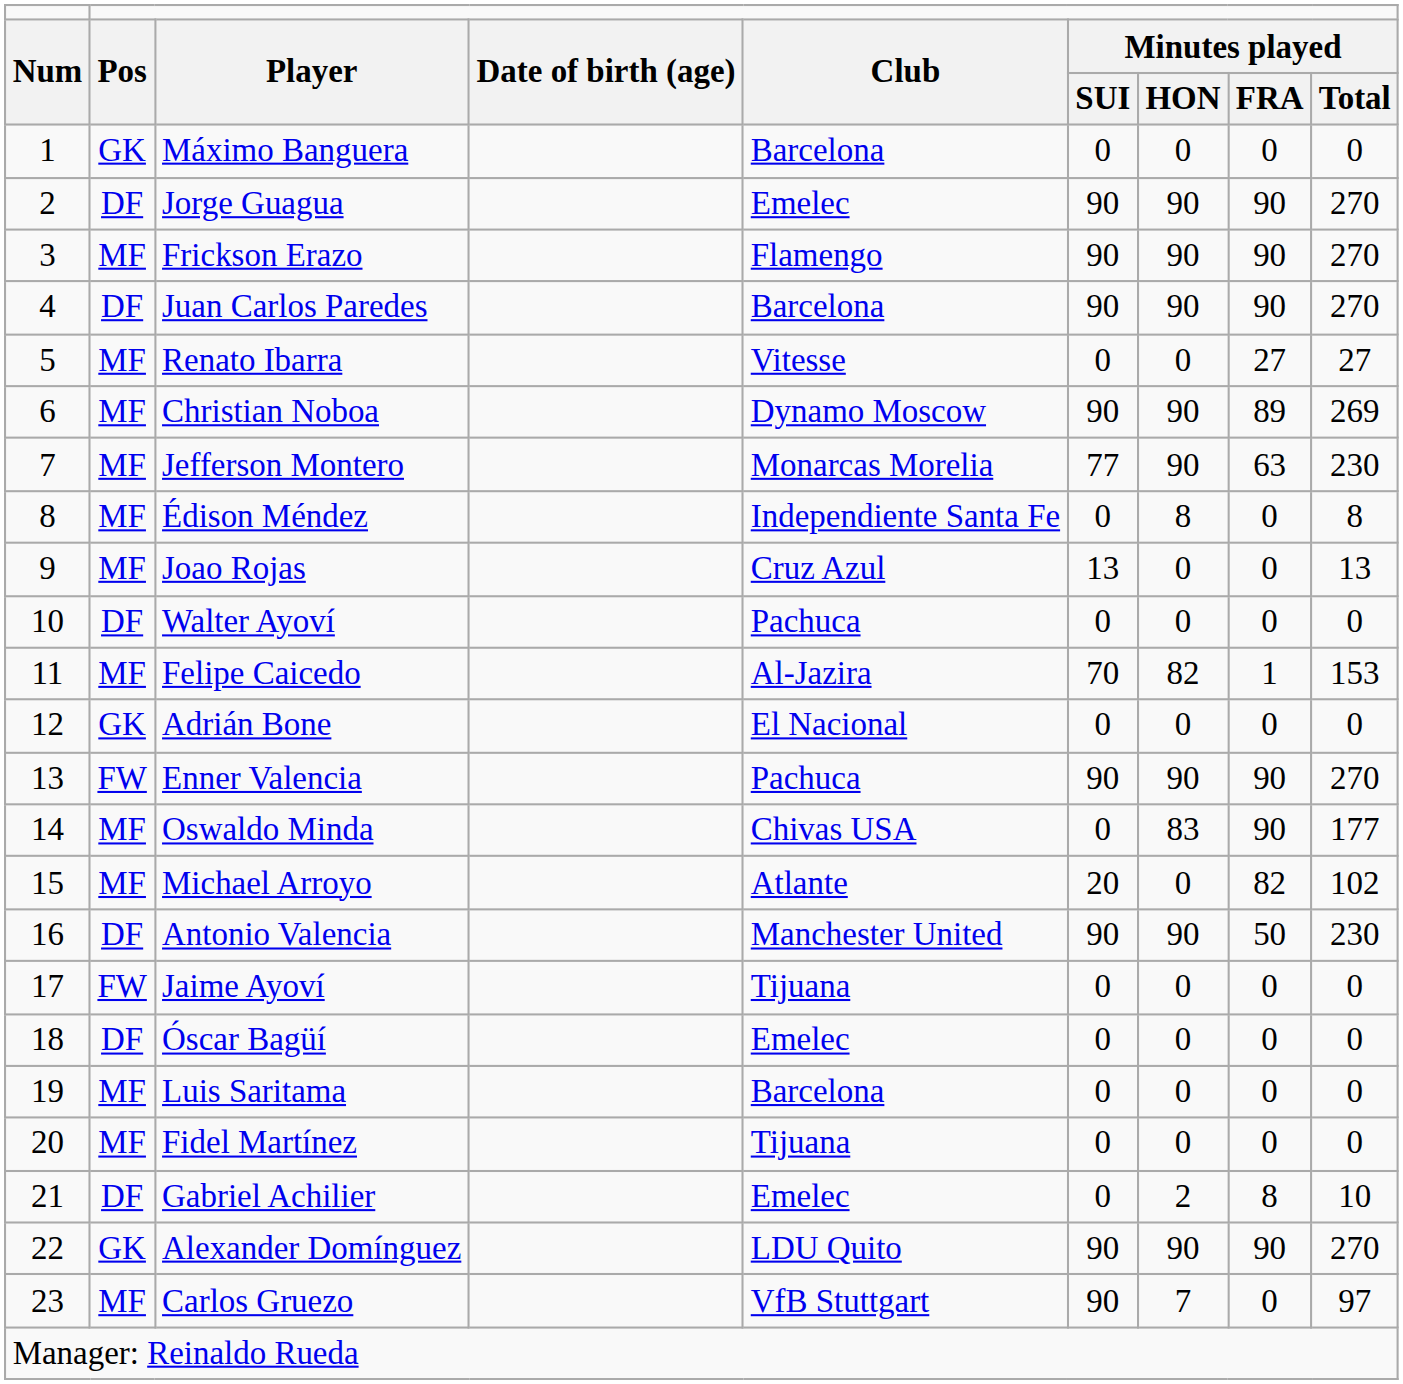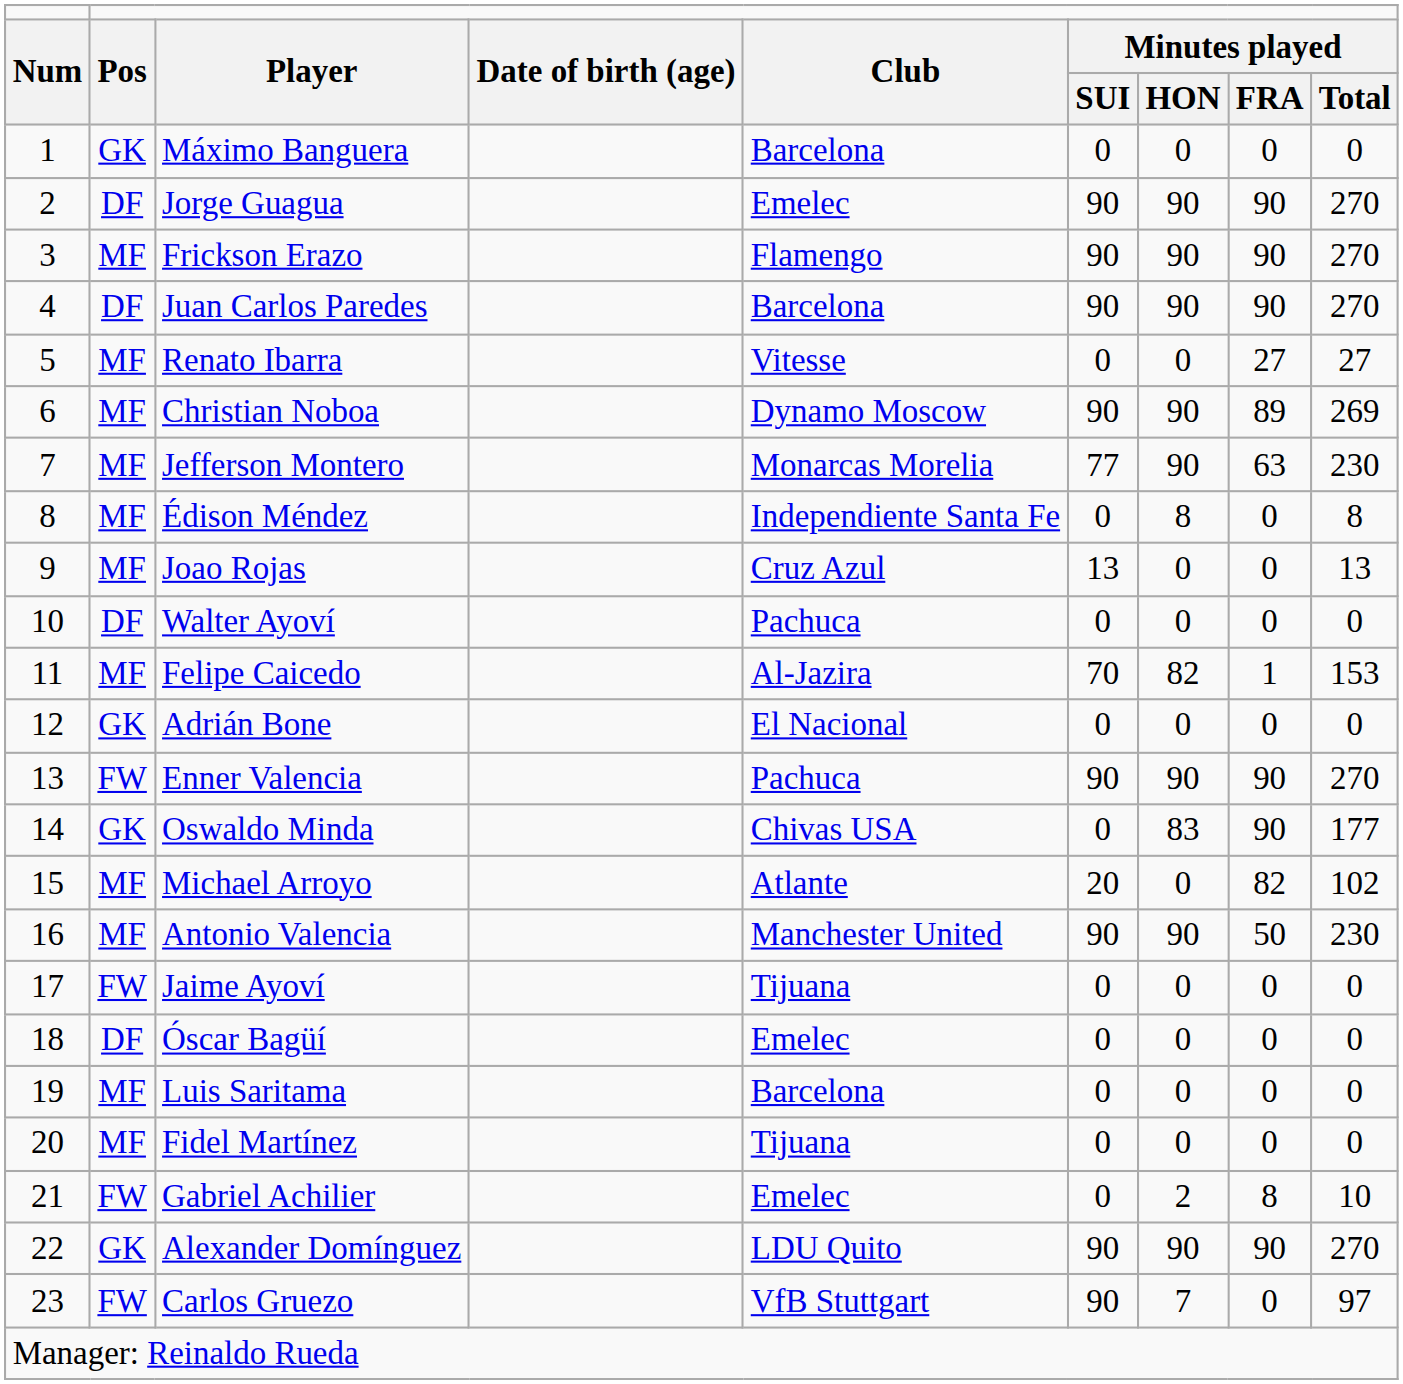 <table class="wikitable" style="text-align:center">
 <tr>
 <td></td>
 </tr>
 <tr>
 <th rowspan=2>Num</th>
 <th rowspan=2>Pos</th>
 <th rowspan=2>Player</th>
 <th rowspan=2>Date of birth (age)</th>
 <th rowspan=2>Club</th>
 <th colspan=4>Minutes played</th>
 </tr>
 <tr>
 <th>SUI</th>
 <th>HON</th>
 <th>FRA</th>
 <th>Total</th>
 </tr>
 <tr>
 <td>1</td>
 <td><a href='#'>GK</a></td>
 <td align=left><a href='#'>Máximo Banguera</a></td>
 <td align=left></td>
 <td align=left> <a href='#'>Barcelona</a></td>
 <td>0</td>
 <td>0</td>
 <td>0</td>
 <td>0</td>
 </tr>
 <tr>
 <td>2</td>
 <td><a href='#'>DF</a></td>
 <td align=left><a href='#'>Jorge Guagua</a></td>
 <td align=left></td>
 <td align=left> <a href='#'>Emelec</a></td>
 <td>90</td>
 <td>90</td>
 <td>90</td>
 <td>270</td>
 </tr>
 <tr>
 <td>3</td>
 <td><a href='#'>MF</a></td>
 <td align=left><a href='#'>Frickson Erazo</a></td>
 <td align=left></td>
 <td align=left> <a href='#'>Flamengo</a></td>
 <td>90</td>
 <td>90</td>
 <td>90</td>
 <td>270</td>
 </tr>
 <tr>
 <td>4</td>
 <td><a href='#'>DF</a></td>
 <td align=left><a href='#'>Juan Carlos Paredes</a></td>
 <td align=left></td>
 <td align=left> <a href='#'>Barcelona</a></td>
 <td>90</td>
 <td>90</td>
 <td>90</td>
 <td>270</td>
 </tr>
 <tr>
 <td>5</td>
 <td><a href='#'>MF</a></td>
 <td align=left><a href='#'>Renato Ibarra</a></td>
 <td align=left></td>
 <td align=left> <a href='#'>Vitesse</a></td>
 <td>0</td>
 <td>0</td>
 <td>27</td>
 <td>27</td>
 </tr>
 <tr>
 <td>6</td>
 <td><a href='#'>MF</a></td>
 <td align=left><a href='#'>Christian Noboa</a></td>
 <td align=left></td>
 <td align=left> <a href='#'>Dynamo Moscow</a></td>
 <td>90</td>
 <td>90</td>
 <td>89</td>
 <td>269</td>
 </tr>
 <tr>
 <td>7</td>
 <td><a href='#'>MF</a></td>
 <td align=left><a href='#'>Jefferson Montero</a></td>
 <td align=left></td>
 <td align=left> <a href='#'>Monarcas Morelia</a></td>
 <td>77</td>
 <td>90</td>
 <td>63</td>
 <td>230</td>
 </tr>
 <tr>
 <td>8</td>
 <td><a href='#'>MF</a></td>
 <td align=left><a href='#'>Édison Méndez</a></td>
 <td align=left></td>
 <td align=left> <a href='#'>Independiente Santa Fe</a></td>
 <td>0</td>
 <td>8</td>
 <td>0</td>
 <td>8</td>
 </tr>
 <tr>
 <td>9</td>
 <td><a href='#'>MF</a></td>
 <td align=left><a href='#'>Joao Rojas</a></td>
 <td align=left></td>
 <td align=left> <a href='#'>Cruz Azul</a></td>
 <td>13</td>
 <td>0</td>
 <td>0</td>
 <td>13</td>
 </tr>
 <tr>
 <td>10</td>
 <td><a href='#'>DF</a></td>
 <td align=left><a href='#'>Walter Ayoví</a></td>
 <td align=left></td>
 <td align=left> <a href='#'>Pachuca</a></td>
 <td>0</td>
 <td>0</td>
 <td>0</td>
 <td>0</td>
 </tr>
 <tr>
 <td>11</td>
 <td><a href='#'>MF</a></td>
 <td align=left><a href='#'>Felipe Caicedo</a></td>
 <td align=left></td>
 <td align=left> <a href='#'>Al-Jazira</a></td>
 <td>70</td>
 <td>82</td>
 <td>1</td>
 <td>153</td>
 </tr>
 <tr>
 <td>12</td>
 <td><a href='#'>GK</a></td>
 <td align=left><a href='#'>Adrián Bone</a></td>
 <td align=left></td>
 <td align=left> <a href='#'>El Nacional</a></td>
 <td>0</td>
 <td>0</td>
 <td>0</td>
 <td>0</td>
 </tr>
 <tr>
 <td>13</td>
 <td><a href='#'>FW</a></td>
 <td align=left><a href='#'>Enner Valencia</a></td>
 <td align=left></td>
 <td align=left> <a href='#'>Pachuca</a></td>
 <td>90</td>
 <td>90</td>
 <td>90</td>
 <td>270</td>
 </tr>
 <tr>
 <td>14</td>
-<td><a href='#'>MF</a></td>
+<td><a href='#'>GK</a></td>
 <td align=left><a href='#'>Oswaldo Minda</a></td>
 <td align=left></td>
 <td align=left> <a href='#'>Chivas USA</a></td>
 <td>0</td>
 <td>83</td>
 <td>90</td>
 <td>177</td>
 </tr>
 <tr>
 <td>15</td>
 <td><a href='#'>MF</a></td>
 <td align=left><a href='#'>Michael Arroyo</a></td>
 <td align=left></td>
 <td align=left> <a href='#'>Atlante</a></td>
 <td>20</td>
 <td>0</td>
 <td>82</td>
 <td>102</td>
 </tr>
 <tr>
 <td>16</td>
-<td><a href='#'>DF</a></td>
+<td><a href='#'>MF</a></td>
 <td align=left><a href='#'>Antonio Valencia</a></td>
 <td align=left></td>
 <td align=left> <a href='#'>Manchester United</a></td>
 <td>90</td>
 <td>90</td>
 <td>50</td>
 <td>230</td>
 </tr>
 <tr>
 <td>17</td>
 <td><a href='#'>FW</a></td>
 <td align=left><a href='#'>Jaime Ayoví</a></td>
 <td align=left></td>
 <td align=left> <a href='#'>Tijuana</a></td>
 <td>0</td>
 <td>0</td>
 <td>0</td>
 <td>0</td>
 </tr>
 <tr>
 <td>18</td>
 <td><a href='#'>DF</a></td>
 <td align=left><a href='#'>Óscar Bagüí</a></td>
 <td align=left></td>
 <td align=left> <a href='#'>Emelec</a></td>
 <td>0</td>
 <td>0</td>
 <td>0</td>
 <td>0</td>
 </tr>
 <tr>
 <td>19</td>
 <td><a href='#'>MF</a></td>
 <td align=left><a href='#'>Luis Saritama</a></td>
 <td align=left></td>
 <td align=left> <a href='#'>Barcelona</a></td>
 <td>0</td>
 <td>0</td>
 <td>0</td>
 <td>0</td>
 </tr>
 <tr>
 <td>20</td>
 <td><a href='#'>MF</a></td>
 <td align=left><a href='#'>Fidel Martínez</a></td>
 <td align=left></td>
 <td align=left> <a href='#'>Tijuana</a></td>
 <td>0</td>
 <td>0</td>
 <td>0</td>
 <td>0</td>
 </tr>
 <tr>
 <td>21</td>
-<td><a href='#'>DF</a></td>
+<td><a href='#'>FW</a></td>
 <td align=left><a href='#'>Gabriel Achilier</a></td>
 <td align=left></td>
 <td align=left> <a href='#'>Emelec</a></td>
 <td>0</td>
 <td>2</td>
 <td>8</td>
 <td>10</td>
 </tr>
 <tr>
 <td>22</td>
 <td><a href='#'>GK</a></td>
 <td align=left><a href='#'>Alexander Domínguez</a></td>
 <td align=left></td>
 <td align=left> <a href='#'>LDU Quito</a></td>
 <td>90</td>
 <td>90</td>
 <td>90</td>
 <td>270</td>
 </tr>
 <tr>
 <td>23</td>
-<td><a href='#'>MF</a></td>
+<td><a href='#'>FW</a></td>
 <td align=left><a href='#'>Carlos Gruezo</a></td>
 <td align=left></td>
 <td align=left> <a href='#'>VfB Stuttgart</a></td>
 <td>90</td>
 <td>7</td>
 <td>0</td>
 <td>97</td>
 </tr>
 <tr>
 <td colspan="9" style="text-align:left;">Manager:  <a href='#'>Reinaldo Rueda</a></td>
 </tr>
 </table>
